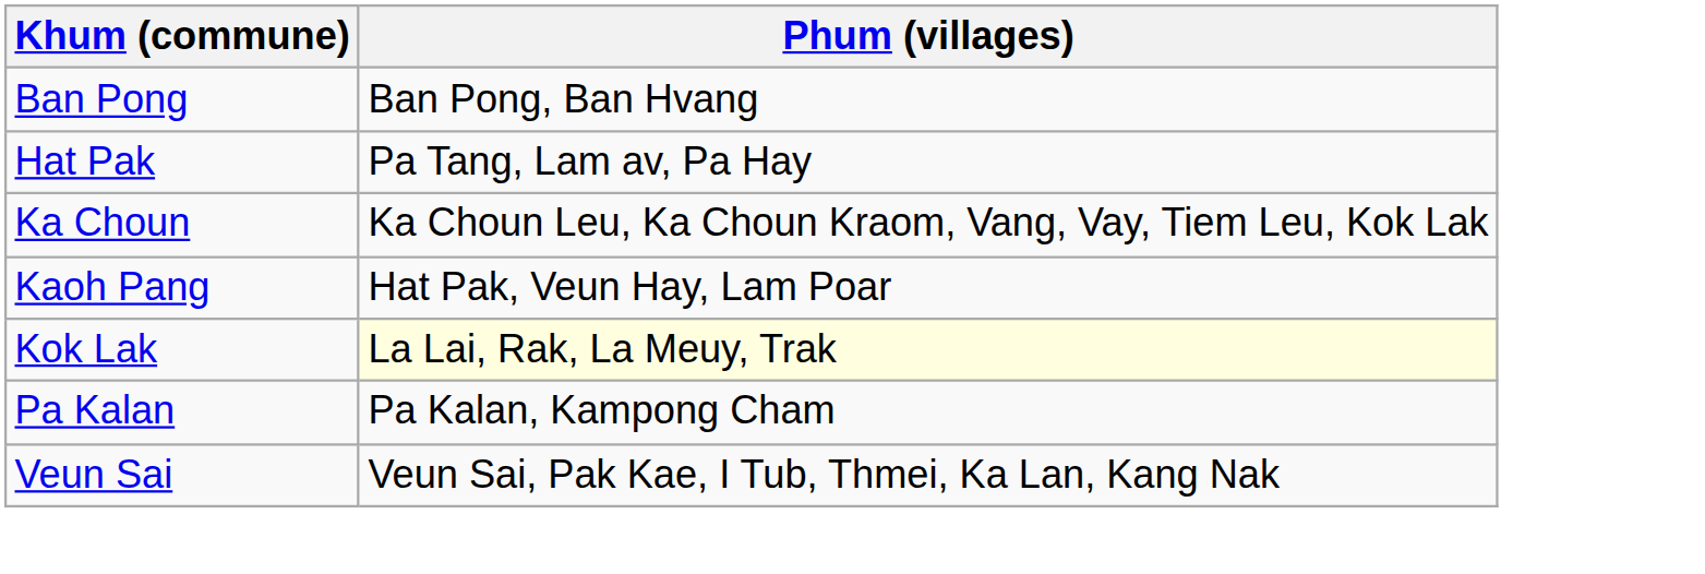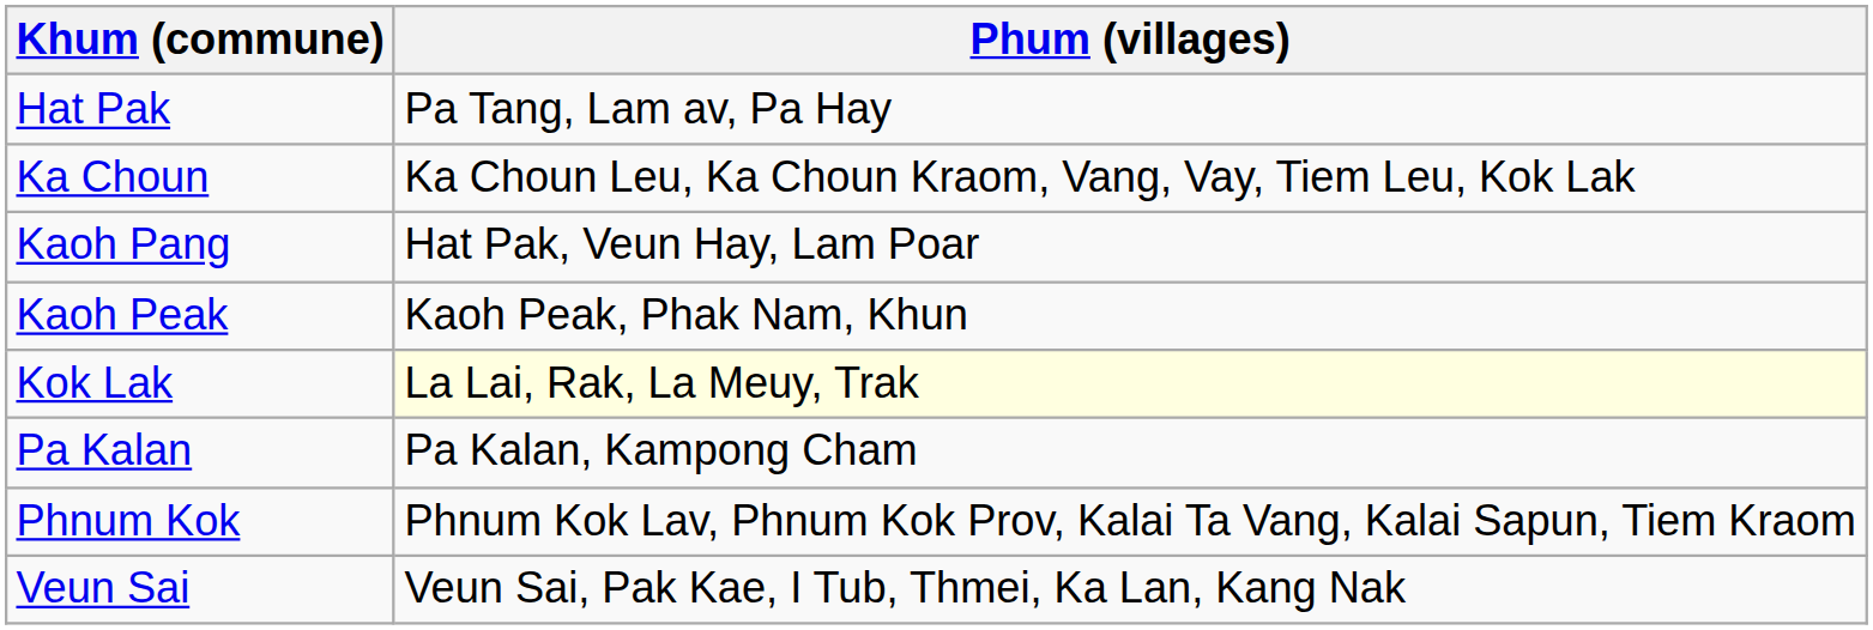 <table class="wikitable">
 <tr>
 <th><a href='#'>Khum</a> (commune)</th>
 <th><a href='#'>Phum</a> (villages)</th>
-</tr>
-<tr>
-<td><a href='#'>Ban Pong</a></td>
-<td>Ban Pong, Ban Hvang</td>
 </tr>
 <tr>
 <td><a href='#'>Hat Pak</a></td>
 <td>Pa Tang, Lam av, Pa Hay</td>
 </tr>
 <tr>
 <td><a href='#'>Ka Choun</a></td>
 <td>Ka Choun Leu, Ka Choun Kraom, Vang, Vay, Tiem Leu, Kok Lak</td>
 </tr>
 <tr>
 <td><a href='#'>Kaoh Pang</a></td>
 <td>Hat Pak, Veun Hay, Lam Poar</td>
 </tr>
 <tr>
+<td><a href='#'>Kaoh Peak</a></td>
+<td>Kaoh Peak, Phak Nam, Khun</td>
+</tr>
+<tr>
 <td><a href='#'>Kok Lak</a></td>
 <td style="background: lightyellow;">La Lai, Rak, La Meuy, Trak</td>
 </tr>
 <tr>
 <td><a href='#'>Pa Kalan</a></td>
 <td>Pa Kalan, Kampong Cham</td>
 </tr>
 <tr>
+<td><a href='#'>Phnum Kok</a></td>
+<td>Phnum Kok Lav, Phnum Kok Prov, Kalai Ta Vang, Kalai Sapun, Tiem Kraom</td>
+</tr>
+<tr>
 <td><a href='#'>Veun Sai</a></td>
 <td>Veun Sai, Pak Kae, I Tub, Thmei, Ka Lan, Kang Nak</td>
 </tr>
 </table>
